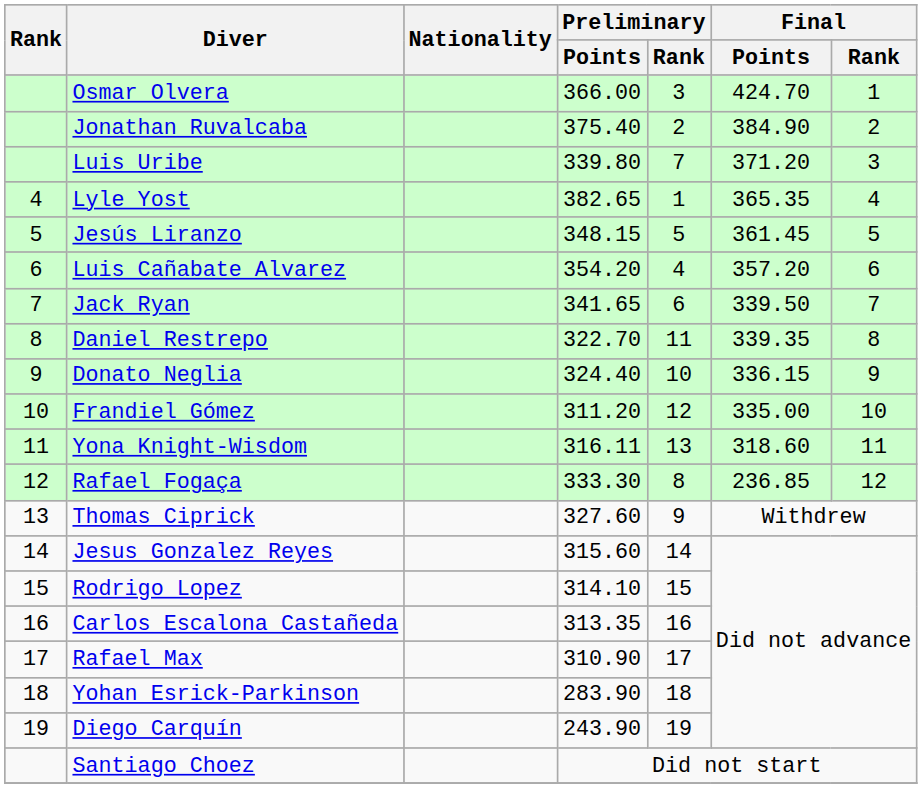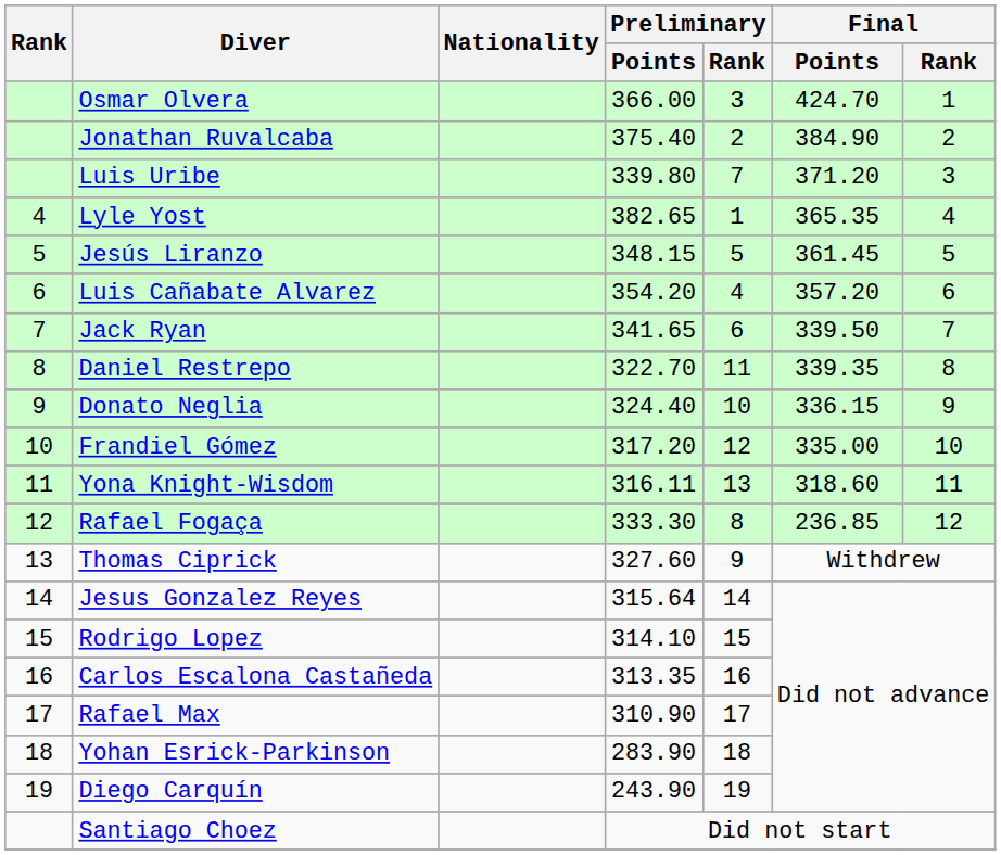 <table class="wikitable sortable" style="font-size:100%">
 <tr>
 <th rowspan="2">Rank</th>
 <th rowspan="2">Diver</th>
 <th rowspan="2">Nationality</th>
 <th colspan="2">Preliminary</th>
 <th colspan="2">Final</th>
 </tr>
 <tr>
 <th>Points</th>
 <th>Rank</th>
 <th>Points</th>
 <th>Rank</th>
 </tr>
 <tr bgcolor=ccffcc>
 <td align=center></td>
 <td><a href='#'>Osmar Olvera</a></td>
 <td></td>
 <td align=center>366.00</td>
 <td align=center>3</td>
 <td align=center>424.70</td>
 <td align=center>1</td>
 </tr>
 <tr bgcolor=ccffcc>
 <td align=center></td>
 <td><a href='#'>Jonathan Ruvalcaba</a></td>
 <td></td>
 <td align=center>375.40</td>
 <td align=center>2</td>
 <td align=center>384.90</td>
 <td align=center>2</td>
 </tr>
 <tr bgcolor=ccffcc>
 <td align=center></td>
 <td><a href='#'>Luis Uribe</a></td>
 <td></td>
 <td align=center>339.80</td>
 <td align=center>7</td>
 <td align=center>371.20</td>
 <td align=center>3</td>
 </tr>
 <tr bgcolor=ccffcc>
 <td align=center>4</td>
 <td><a href='#'>Lyle Yost</a></td>
 <td></td>
 <td align=center>382.65</td>
 <td align=center>1</td>
 <td align=center>365.35</td>
 <td align=center>4</td>
 </tr>
 <tr bgcolor=ccffcc>
 <td align=center>5</td>
 <td><a href='#'>Jesús Liranzo</a></td>
 <td></td>
 <td align=center>348.15</td>
 <td align=center>5</td>
 <td align=center>361.45</td>
 <td align=center>5</td>
 </tr>
 <tr bgcolor=ccffcc>
 <td align=center>6</td>
 <td><a href='#'>Luis Cañabate Alvarez</a></td>
 <td></td>
 <td align=center>354.20</td>
 <td align=center>4</td>
 <td align=center>357.20</td>
 <td align=center>6</td>
 </tr>
 <tr bgcolor=ccffcc>
 <td align=center>7</td>
 <td><a href='#'>Jack Ryan</a></td>
 <td></td>
 <td align=center>341.65</td>
 <td align=center>6</td>
 <td align=center>339.50</td>
 <td align=center>7</td>
 </tr>
 <tr bgcolor=ccffcc>
 <td align=center>8</td>
 <td><a href='#'>Daniel Restrepo</a></td>
 <td></td>
 <td align=center>322.70</td>
 <td align=center>11</td>
 <td align=center>339.35</td>
 <td align=center>8</td>
 </tr>
 <tr bgcolor=ccffcc>
 <td align=center>9</td>
 <td><a href='#'>Donato Neglia</a></td>
 <td></td>
 <td align=center>324.40</td>
 <td align=center>10</td>
 <td align=center>336.15</td>
 <td align=center>9</td>
 </tr>
 <tr bgcolor=ccffcc>
 <td align=center>10</td>
 <td><a href='#'>Frandiel Gómez</a></td>
 <td></td>
-<td align=center>311.20</td>
+<td align=center>317.20</td>
 <td align=center>12</td>
 <td align=center>335.00</td>
 <td align=center>10</td>
 </tr>
 <tr bgcolor=ccffcc>
 <td align=center>11</td>
 <td><a href='#'>Yona Knight-Wisdom</a></td>
 <td></td>
 <td align=center>316.11</td>
 <td align=center>13</td>
 <td align=center>318.60</td>
 <td align=center>11</td>
 </tr>
 <tr bgcolor=ccffcc>
 <td align=center>12</td>
 <td><a href='#'>Rafael Fogaça</a></td>
 <td></td>
 <td align=center>333.30</td>
 <td align=center>8</td>
 <td align=center>236.85</td>
 <td align=center>12</td>
 </tr>
 <tr>
 <td align=center>13</td>
 <td><a href='#'>Thomas Ciprick</a></td>
 <td></td>
 <td align=center>327.60</td>
 <td align=center>9</td>
 <td align=center colspan=2>Withdrew</td>
 </tr>
 <tr>
 <td align=center>14</td>
 <td><a href='#'>Jesus Gonzalez Reyes</a></td>
 <td></td>
-<td align=center>315.60</td>
+<td align=center>315.64</td>
 <td align=center>14</td>
 <td align=center colspan=2 rowspan=6>Did not advance</td>
 </tr>
 <tr>
 <td align=center>15</td>
 <td><a href='#'>Rodrigo Lopez</a></td>
 <td></td>
 <td align=center>314.10</td>
 <td align=center>15</td>
 </tr>
 <tr>
 <td align=center>16</td>
 <td><a href='#'>Carlos Escalona Castañeda</a></td>
 <td></td>
 <td align=center>313.35</td>
 <td align=center>16</td>
 </tr>
 <tr>
 <td align=center>17</td>
 <td><a href='#'>Rafael Max</a></td>
 <td></td>
 <td align=center>310.90</td>
 <td align=center>17</td>
 </tr>
 <tr>
 <td align=center>18</td>
 <td><a href='#'>Yohan Esrick-Parkinson</a></td>
 <td></td>
 <td align=center>283.90</td>
 <td align=center>18</td>
 </tr>
 <tr>
 <td align=center>19</td>
 <td><a href='#'>Diego Carquín</a></td>
 <td></td>
 <td align=center>243.90</td>
 <td align=center>19</td>
 </tr>
 <tr>
 <td></td>
 <td><a href='#'>Santiago Choez</a></td>
 <td></td>
 <td colspan="4" align="center">Did not start</td>
 </tr>
 <tr>
 </tr>
 </table>
